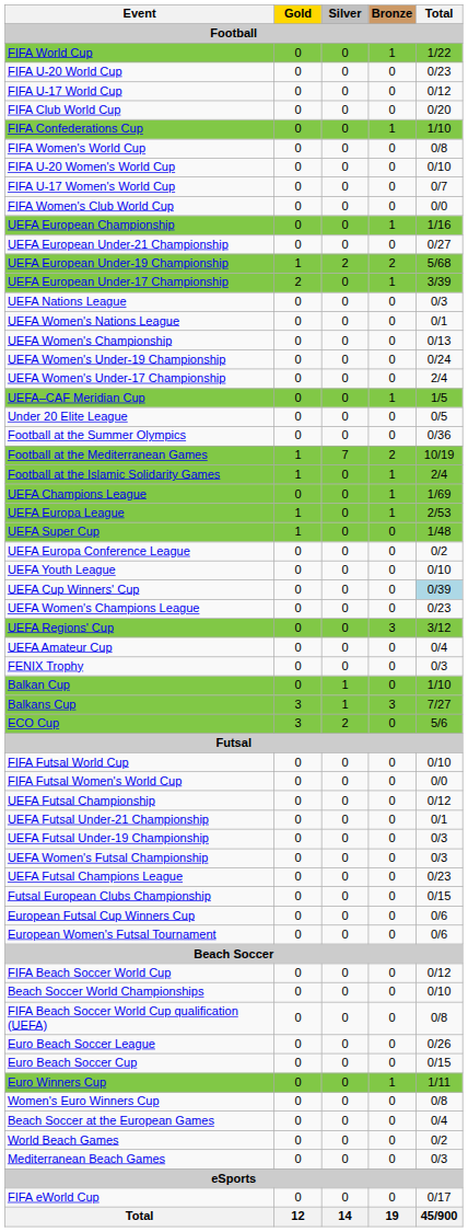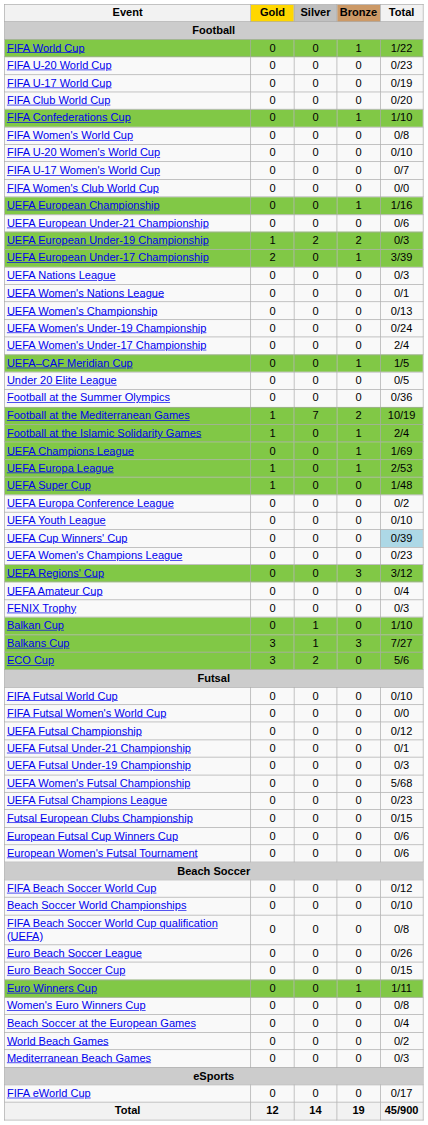 <table class="wikitable sortable" style="text-align:center;">
 <tr>
 <th width=350>Event</th>
 <th scope="col" style="background:gold; width:55px;">Gold</th>
 <th scope="col" style="background:silver; width:55px;">Silver</th>
 <th scope="col" style="background:#cc9966; width:55px;">Bronze</th>
 <th width=55>Total</th>
 </tr>
 <tr>
 <td colspan="5" bgcolor="#cccccc"align=center><strong>Football</strong></td>
 </tr>
 <tr bgcolor=#81c846>
 <td align=left><a href='#'>FIFA World Cup</a></td>
 <td>0</td>
 <td>0</td>
 <td>1</td>
 <td>1/22</td>
 </tr>
 <tr>
 <td align=left><a href='#'>FIFA U-20 World Cup</a></td>
 <td>0</td>
 <td>0</td>
 <td>0</td>
 <td>0/23</td>
 </tr>
 <tr>
 <td align=left><a href='#'>FIFA U-17 World Cup</a></td>
 <td>0</td>
 <td>0</td>
 <td>0</td>
-<td>0/12</td>
+<td>0/19</td>
 </tr>
 <tr>
 <td align=left><a href='#'>FIFA Club World Cup</a></td>
 <td>0</td>
 <td>0</td>
 <td>0</td>
 <td>0/20</td>
 </tr>
 <tr bgcolor=#81c846>
 <td align=left><a href='#'>FIFA Confederations Cup</a></td>
 <td>0</td>
 <td>0</td>
 <td>1</td>
 <td>1/10</td>
 </tr>
 <tr>
 <td align=left><a href='#'>FIFA Women's World Cup</a></td>
 <td>0</td>
 <td>0</td>
 <td>0</td>
 <td>0/8</td>
 </tr>
 <tr>
 <td align=left><a href='#'>FIFA U-20 Women's World Cup</a></td>
 <td>0</td>
 <td>0</td>
 <td>0</td>
 <td>0/10</td>
 </tr>
 <tr>
 <td align=left><a href='#'>FIFA U-17 Women's World Cup</a></td>
 <td>0</td>
 <td>0</td>
 <td>0</td>
 <td>0/7</td>
 </tr>
 <tr>
 <td align=left><a href='#'>FIFA Women's Club World Cup</a></td>
 <td>0</td>
 <td>0</td>
 <td>0</td>
 <td>0/0</td>
 </tr>
 <tr bgcolor=#81c846>
 <td align=left><a href='#'>UEFA European Championship</a></td>
 <td>0</td>
 <td>0</td>
 <td>1</td>
 <td>1/16</td>
 </tr>
 <tr>
 <td align=left><a href='#'>UEFA European Under-21 Championship</a></td>
 <td>0</td>
 <td>0</td>
 <td>0</td>
-<td>0/27</td>
+<td>0/6</td>
 </tr>
 <tr bgcolor=#81c846>
 <td align=left><a href='#'>UEFA European Under-19 Championship</a></td>
 <td>1</td>
 <td>2</td>
 <td>2</td>
-<td>5/68</td>
+<td>0/3</td>
 </tr>
 <tr bgcolor=#81c846>
 <td align=left><a href='#'>UEFA European Under-17 Championship</a></td>
 <td>2</td>
 <td>0</td>
 <td>1</td>
 <td>3/39</td>
 </tr>
 <tr>
 <td align=left><a href='#'>UEFA Nations League</a></td>
 <td>0</td>
 <td>0</td>
 <td>0</td>
 <td>0/3</td>
 </tr>
 <tr>
 <td align=left><a href='#'>UEFA Women's Nations League</a></td>
 <td>0</td>
 <td>0</td>
 <td>0</td>
 <td>0/1</td>
 </tr>
 <tr>
 <td align=left><a href='#'>UEFA Women's Championship</a></td>
 <td>0</td>
 <td>0</td>
 <td>0</td>
 <td>0/13</td>
 </tr>
 <tr>
 <td align=left><a href='#'>UEFA Women's Under-19 Championship</a></td>
 <td>0</td>
 <td>0</td>
 <td>0</td>
 <td>0/24</td>
 </tr>
 <tr>
 <td align=left><a href='#'>UEFA Women's Under-17 Championship</a></td>
 <td>0</td>
 <td>0</td>
 <td>0</td>
 <td>2/4</td>
 </tr>
 <tr bgcolor=#81c846>
 <td align=left><a href='#'>UEFA–CAF Meridian Cup</a></td>
 <td>0</td>
 <td>0</td>
 <td>1</td>
 <td>1/5</td>
 </tr>
 <tr>
 <td align=left><a href='#'>Under 20 Elite League</a></td>
 <td>0</td>
 <td>0</td>
 <td>0</td>
 <td>0/5</td>
 </tr>
 <tr>
 <td align=left><a href='#'>Football at the Summer Olympics</a></td>
 <td>0</td>
 <td>0</td>
 <td>0</td>
 <td>0/36</td>
 </tr>
 <tr bgcolor=#81c846>
 <td align=left><a href='#'>Football at the Mediterranean Games</a></td>
 <td>1</td>
 <td>7</td>
 <td>2</td>
 <td>10/19</td>
 </tr>
 <tr bgcolor=#81c846>
 <td align=left><a href='#'>Football at the Islamic Solidarity Games</a></td>
 <td>1</td>
 <td>0</td>
 <td>1</td>
 <td>2/4</td>
 </tr>
 <tr bgcolor=#81c846>
 <td align=left><a href='#'>UEFA Champions League</a></td>
 <td>0</td>
 <td>0</td>
 <td>1</td>
 <td>1/69</td>
 </tr>
 <tr bgcolor=#81c846>
 <td align=left><a href='#'>UEFA Europa League</a></td>
 <td>1</td>
 <td>0</td>
 <td>1</td>
 <td>2/53</td>
 </tr>
 <tr bgcolor=#81c846>
 <td align=left><a href='#'>UEFA Super Cup</a></td>
 <td>1</td>
 <td>0</td>
 <td>0</td>
 <td>1/48</td>
 </tr>
 <tr>
 <td align=left><a href='#'>UEFA Europa Conference League</a></td>
 <td>0</td>
 <td>0</td>
 <td>0</td>
 <td>0/2</td>
 </tr>
 <tr>
 <td align=left><a href='#'>UEFA Youth League</a></td>
 <td>0</td>
 <td>0</td>
 <td>0</td>
 <td>0/10</td>
 </tr>
 <tr>
 <td align=left><a href='#'>UEFA Cup Winners' Cup</a></td>
 <td>0</td>
 <td>0</td>
 <td>0</td>
 <td style="background: lightblue;">0/39</td>
 </tr>
 <tr>
 <td align=left><a href='#'>UEFA Women's Champions League</a></td>
 <td>0</td>
 <td>0</td>
 <td>0</td>
 <td>0/23</td>
 </tr>
 <tr bgcolor=#81c846>
 <td align=left><a href='#'>UEFA Regions' Cup</a></td>
 <td>0</td>
 <td>0</td>
 <td>3</td>
 <td>3/12</td>
 </tr>
 <tr>
 <td align=left><a href='#'>UEFA Amateur Cup</a></td>
 <td>0</td>
 <td>0</td>
 <td>0</td>
 <td>0/4</td>
 </tr>
 <tr>
 <td align=left><a href='#'>FENIX Trophy</a></td>
 <td>0</td>
 <td>0</td>
 <td>0</td>
 <td>0/3</td>
 </tr>
 <tr bgcolor=#81c846>
 <td align=left><a href='#'>Balkan Cup</a></td>
 <td>0</td>
 <td>1</td>
 <td>0</td>
 <td>1/10</td>
 </tr>
 <tr bgcolor=#81c846>
 <td align=left><a href='#'>Balkans Cup</a></td>
 <td>3</td>
 <td>1</td>
 <td>3</td>
 <td>7/27</td>
 </tr>
 <tr bgcolor=#81c846>
 <td align=left><a href='#'>ECO Cup</a></td>
 <td>3</td>
 <td>2</td>
 <td>0</td>
 <td>5/6</td>
 </tr>
 <tr>
 <td colspan="5" bgcolor="#cccccc"align=center><strong>Futsal</strong></td>
 </tr>
 <tr>
 <td align=left><a href='#'>FIFA Futsal World Cup</a></td>
 <td>0</td>
 <td>0</td>
 <td>0</td>
 <td>0/10</td>
 </tr>
 <tr>
 <td align=left><a href='#'>FIFA Futsal Women's World Cup</a></td>
 <td>0</td>
 <td>0</td>
 <td>0</td>
 <td>0/0</td>
 </tr>
 <tr>
 <td align=left><a href='#'>UEFA Futsal Championship</a></td>
 <td>0</td>
 <td>0</td>
 <td>0</td>
 <td>0/12</td>
 </tr>
 <tr>
 <td align=left><a href='#'>UEFA Futsal Under-21 Championship</a></td>
 <td>0</td>
 <td>0</td>
 <td>0</td>
 <td>0/1</td>
 </tr>
 <tr>
 <td align=left><a href='#'>UEFA Futsal Under-19 Championship</a></td>
 <td>0</td>
 <td>0</td>
 <td>0</td>
 <td>0/3</td>
 </tr>
 <tr>
 <td align=left><a href='#'>UEFA Women's Futsal Championship</a></td>
 <td>0</td>
 <td>0</td>
 <td>0</td>
-<td>0/3</td>
+<td>5/68</td>
 </tr>
 <tr>
 <td align=left><a href='#'>UEFA Futsal Champions League</a></td>
 <td>0</td>
 <td>0</td>
 <td>0</td>
 <td>0/23</td>
 </tr>
 <tr>
 <td align=left><a href='#'>Futsal European Clubs Championship</a></td>
 <td>0</td>
 <td>0</td>
 <td>0</td>
 <td>0/15</td>
 </tr>
 <tr>
 <td align=left><a href='#'>European Futsal Cup Winners Cup</a></td>
 <td>0</td>
 <td>0</td>
 <td>0</td>
 <td>0/6</td>
 </tr>
 <tr>
 <td align=left><a href='#'>European Women's Futsal Tournament</a></td>
 <td>0</td>
 <td>0</td>
 <td>0</td>
 <td>0/6</td>
 </tr>
 <tr>
 <td colspan="5" bgcolor="#cccccc"align=center><strong>Beach Soccer</strong></td>
 </tr>
 <tr>
 <td align=left><a href='#'>FIFA Beach Soccer World Cup</a></td>
 <td>0</td>
 <td>0</td>
 <td>0</td>
 <td>0/12</td>
 </tr>
 <tr>
 <td align=left><a href='#'>Beach Soccer World Championships</a></td>
 <td>0</td>
 <td>0</td>
 <td>0</td>
 <td>0/10</td>
 </tr>
 <tr>
 <td align=left><a href='#'>FIFA Beach Soccer World Cup qualification (UEFA)</a></td>
 <td>0</td>
 <td>0</td>
 <td>0</td>
 <td>0/8</td>
 </tr>
 <tr>
 <td align=left><a href='#'>Euro Beach Soccer League</a></td>
 <td>0</td>
 <td>0</td>
 <td>0</td>
 <td>0/26</td>
 </tr>
 <tr>
 <td align=left><a href='#'>Euro Beach Soccer Cup</a></td>
 <td>0</td>
 <td>0</td>
 <td>0</td>
 <td>0/15</td>
 </tr>
 <tr bgcolor=#81c846>
 <td align=left><a href='#'>Euro Winners Cup</a></td>
 <td>0</td>
 <td>0</td>
 <td>1</td>
 <td>1/11</td>
 </tr>
 <tr>
 <td align=left><a href='#'>Women's Euro Winners Cup</a></td>
 <td>0</td>
 <td>0</td>
 <td>0</td>
 <td>0/8</td>
 </tr>
 <tr>
 <td align=left><a href='#'>Beach Soccer at the European Games</a></td>
 <td>0</td>
 <td>0</td>
 <td>0</td>
 <td>0/4</td>
 </tr>
 <tr>
 <td align=left><a href='#'>World Beach Games</a></td>
 <td>0</td>
 <td>0</td>
 <td>0</td>
 <td>0/2</td>
 </tr>
 <tr>
 <td align=left><a href='#'>Mediterranean Beach Games</a></td>
 <td>0</td>
 <td>0</td>
 <td>0</td>
 <td>0/3</td>
 </tr>
 <tr>
 <td colspan="5" bgcolor="#cccccc"align=center><strong>eSports</strong></td>
 </tr>
 <tr>
 <td align=left><a href='#'>FIFA eWorld Cup</a></td>
 <td>0</td>
 <td>0</td>
 <td>0</td>
 <td>0/17</td>
 </tr>
 <tr>
 <th>Total</th>
 <th>12</th>
 <th>14</th>
 <th>19</th>
 <th>45/900</th>
 </tr>
 </table>
